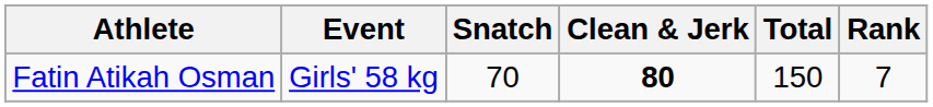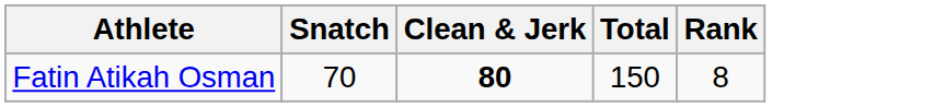 <table class="wikitable" style="font-size:90%">
 <tr>
 <th>Athlete</th>
-<th>Event</th>
 <th>Snatch</th>
 <th>Clean & Jerk</th>
 <th>Total</th>
 <th>Rank</th>
 </tr>
 <tr>
 <td><a href='#'>Fatin Atikah Osman</a></td>
-<td><a href='#'>Girls' 58 kg</a></td>
 <td align=center>70</td>
 <td align=center><strong>80</strong></td>
 <td align=center>150</td>
-<td align=center>7</td>
+<td align=center>8</td>
 </tr>
 </table>
